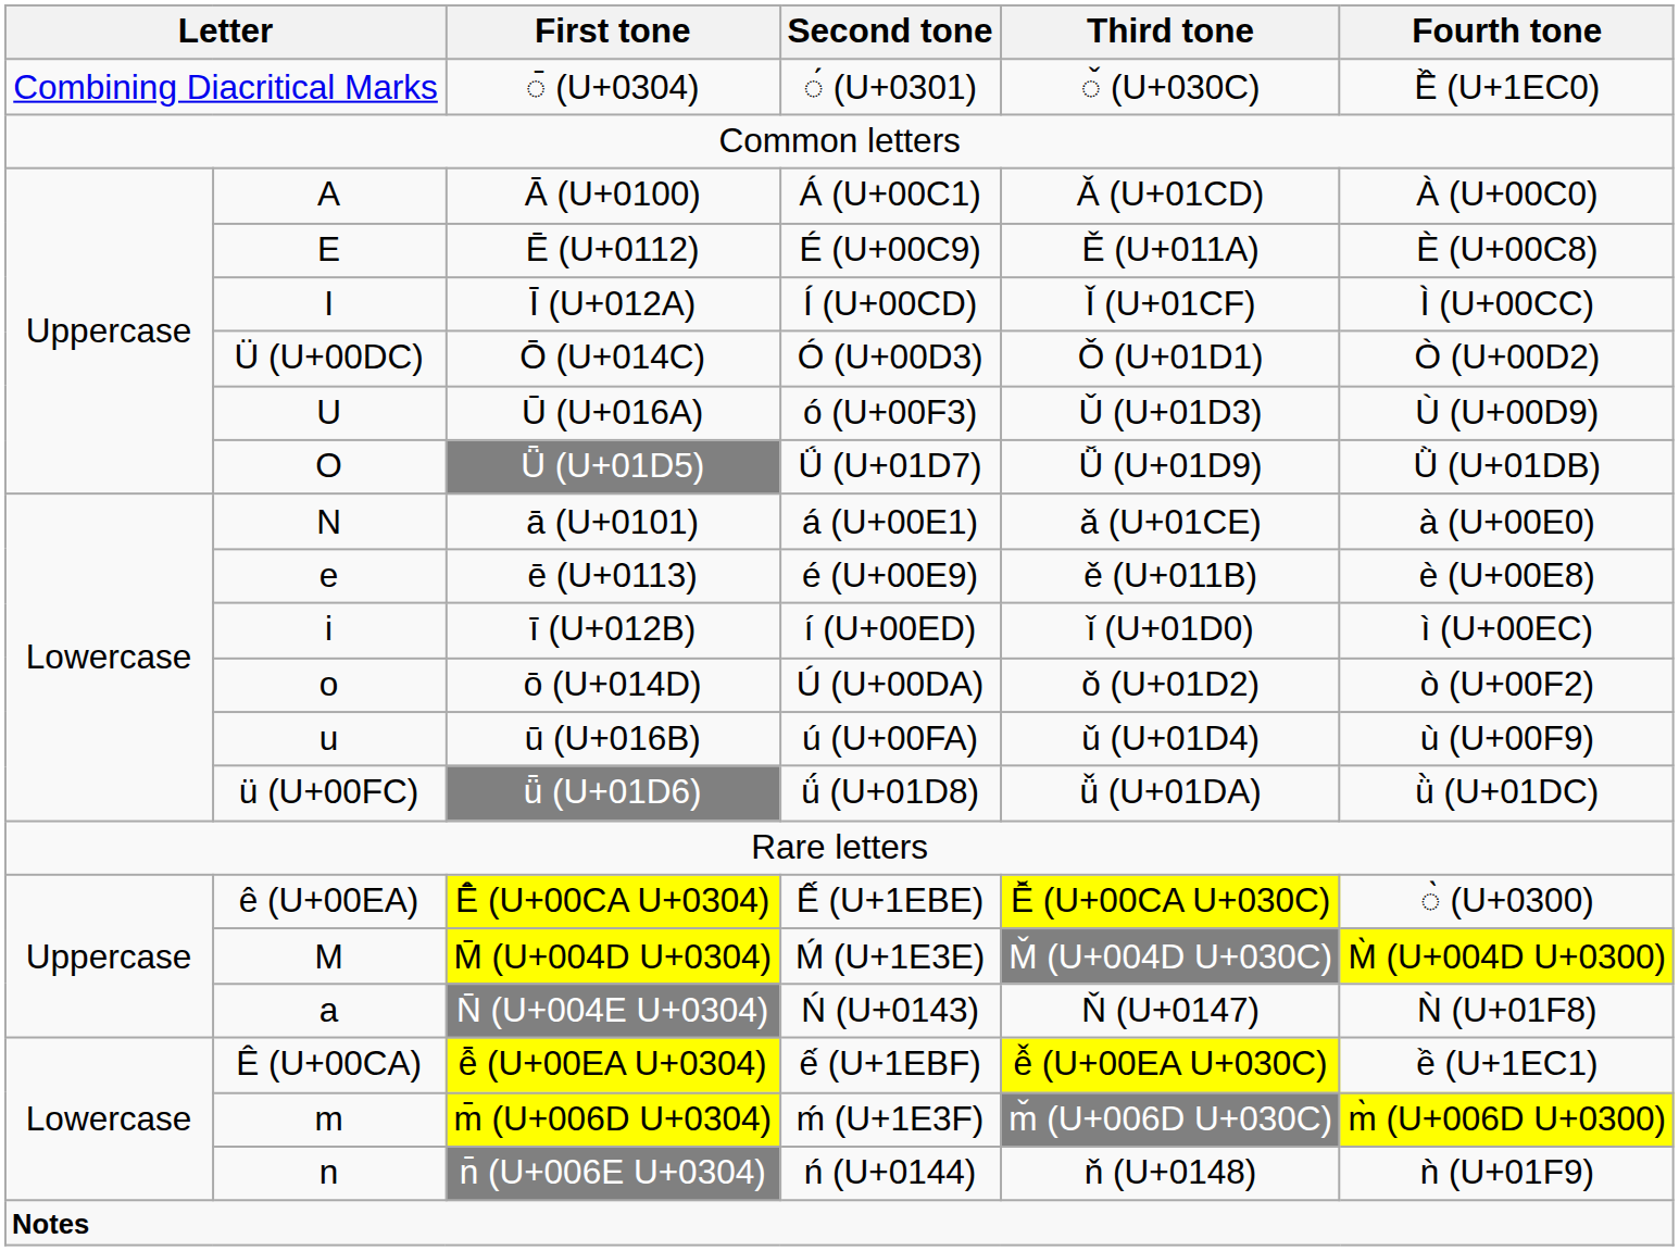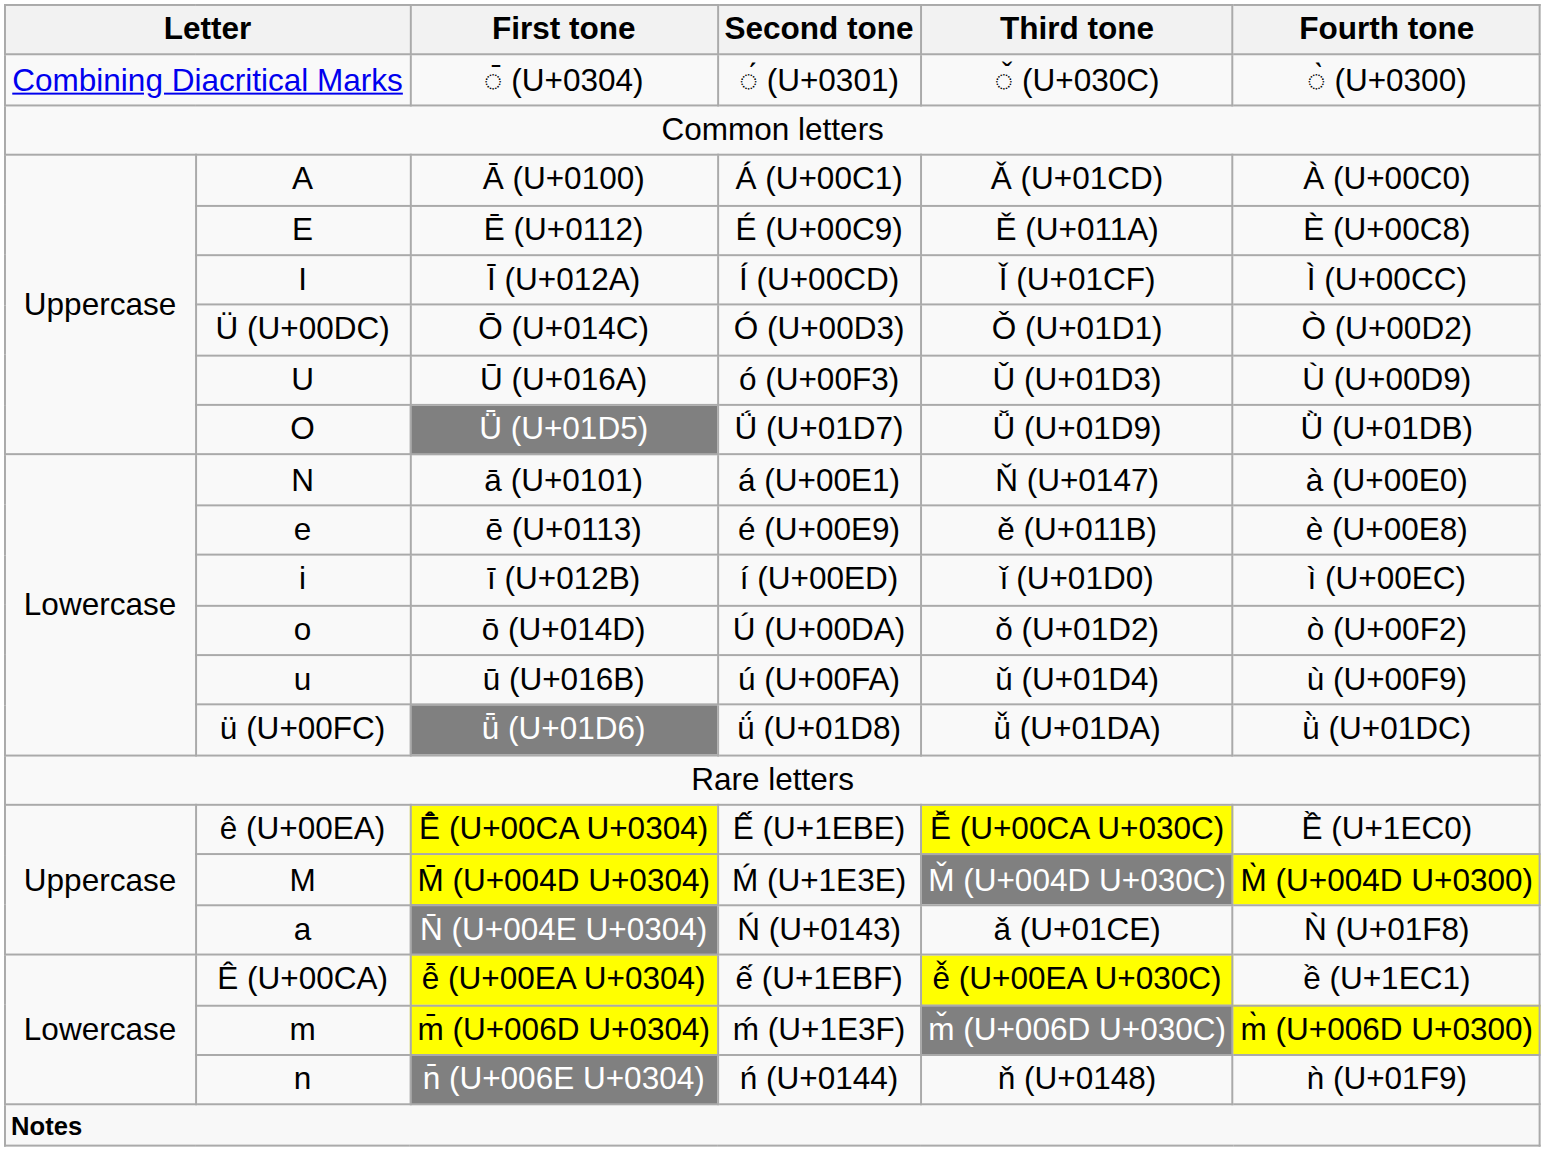 <table class="wikitable" style="text-align:center">
 <tr>
 <th colspan="2">Letter</th>
 <th>First tone</th>
 <th>Second tone</th>
 <th>Third tone</th>
 <th>Fourth tone</th>
 </tr>
 <tr>
 <td colspan="2"><a href='#'>Combining Diacritical Marks</a></td>
 <td>◌̄ (U+0304)</td>
 <td>◌́ (U+0301)</td>
 <td>◌̌ (U+030C)</td>
-<td>Ề (U+1EC0)</td>
+<td>◌̀ (U+0300)</td>
 </tr>
 <tr>
 <td colspan="6">Common letters</td>
 </tr>
 <tr>
 <td rowspan="6">Uppercase</td>
 <td>A</td>
 <td>Ā (U+0100)</td>
 <td>Á (U+00C1)</td>
 <td>Ǎ (U+01CD)</td>
 <td>À (U+00C0)</td>
 </tr>
 <tr>
 <td>E</td>
 <td>Ē (U+0112)</td>
 <td>É (U+00C9)</td>
 <td>Ě (U+011A)</td>
 <td>È (U+00C8)</td>
 </tr>
 <tr>
 <td>I</td>
 <td>Ī (U+012A)</td>
 <td>Í (U+00CD)</td>
 <td>Ǐ (U+01CF)</td>
 <td>Ì (U+00CC)</td>
 </tr>
 <tr>
 <td>Ü (U+00DC)</td>
 <td>Ō (U+014C)</td>
 <td>Ó (U+00D3)</td>
 <td>Ǒ (U+01D1)</td>
 <td>Ò (U+00D2)</td>
 </tr>
 <tr>
 <td>U</td>
 <td>Ū (U+016A)</td>
 <td>ó (U+00F3)</td>
 <td>Ǔ (U+01D3)</td>
 <td>Ù (U+00D9)</td>
 </tr>
 <tr>
 <td>O</td>
 <td style="background:grey;color:white">Ǖ (U+01D5)</td>
 <td>Ǘ (U+01D7)</td>
 <td>Ǚ (U+01D9)</td>
 <td>Ǜ (U+01DB)</td>
 </tr>
 <tr>
 <td rowspan="6">Lowercase</td>
 <td>N</td>
 <td>ā (U+0101)</td>
 <td>á (U+00E1)</td>
-<td>ǎ (U+01CE)</td>
+<td>Ň (U+0147)</td>
 <td>à (U+00E0)</td>
 </tr>
 <tr>
 <td>e</td>
 <td>ē (U+0113)</td>
 <td>é (U+00E9)</td>
 <td>ě (U+011B)</td>
 <td>è (U+00E8)</td>
 </tr>
 <tr>
 <td>i</td>
 <td>ī (U+012B)</td>
 <td>í (U+00ED)</td>
 <td>ǐ (U+01D0)</td>
 <td>ì (U+00EC)</td>
 </tr>
 <tr>
 <td>o</td>
 <td>ō (U+014D)</td>
 <td>Ú (U+00DA)</td>
 <td>ǒ (U+01D2)</td>
 <td>ò (U+00F2)</td>
 </tr>
 <tr>
 <td>u</td>
 <td>ū (U+016B)</td>
 <td>ú (U+00FA)</td>
 <td>ǔ (U+01D4)</td>
 <td>ù (U+00F9)</td>
 </tr>
 <tr>
 <td>ü (U+00FC)</td>
 <td style="background:grey;color:white">ǖ (U+01D6)</td>
 <td>ǘ (U+01D8)</td>
 <td>ǚ (U+01DA)</td>
 <td>ǜ (U+01DC)</td>
 </tr>
 <tr>
 <td colspan="6">Rare letters</td>
 </tr>
 <tr>
 <td rowspan="3">Uppercase</td>
 <td>ê (U+00EA)</td>
 <td style="background:yellow">Ê̄ (U+00CA U+0304)</td>
 <td>Ế (U+1EBE)</td>
 <td style="background:yellow">Ê̌ (U+00CA U+030C)</td>
-<td>◌̀ (U+0300)</td>
+<td>Ề (U+1EC0)</td>
 </tr>
 <tr>
 <td>M</td>
 <td style="background:yellow">M̄ (U+004D U+0304)</td>
 <td>Ḿ (U+1E3E)</td>
 <td style="background:grey;color:white">M̌ (U+004D U+030C)</td>
 <td style="background:yellow">M̀ (U+004D U+0300)</td>
 </tr>
 <tr>
 <td>a</td>
 <td style="background:grey;color:white">N̄ (U+004E U+0304)</td>
 <td>Ń (U+0143)</td>
-<td>Ň (U+0147)</td>
+<td>ǎ (U+01CE)</td>
 <td>Ǹ (U+01F8)</td>
 </tr>
 <tr>
 <td rowspan="3">Lowercase</td>
 <td>Ê (U+00CA)</td>
 <td style="background:yellow">ê̄ (U+00EA U+0304)</td>
 <td>ế (U+1EBF)</td>
 <td style="background:yellow">ê̌ (U+00EA U+030C)</td>
 <td>ề (U+1EC1)</td>
 </tr>
 <tr>
 <td>m</td>
 <td style="background:yellow">m̄ (U+006D U+0304)</td>
 <td>ḿ (U+1E3F)</td>
 <td style="background:grey;color:white">m̌ (U+006D U+030C)</td>
 <td style="background:yellow">m̀ (U+006D U+0300)</td>
 </tr>
 <tr>
 <td>n</td>
 <td style="background:grey;color:white">n̄ (U+006E U+0304)</td>
 <td>ń (U+0144)</td>
 <td>ň (U+0148)</td>
 <td>ǹ (U+01F9)</td>
 </tr>
 <tr>
 <td colspan="17" style="background:#F8F8F8;font-size:small;text-align:left"><strong>Notes</strong><br></td>
 </tr>
 </table>
